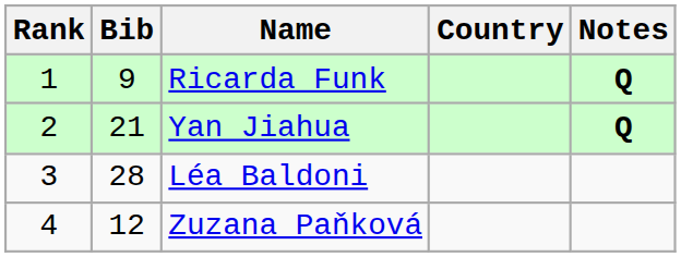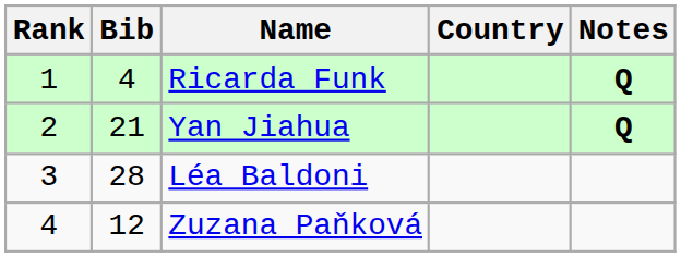 <table class="wikitable" style="text-align:center;">
 <tr>
 <th>Rank</th>
 <th>Bib</th>
 <th>Name</th>
 <th>Country</th>
 <th>Notes</th>
 </tr>
 <tr bgcolor=ccffcc>
 <td>1</td>
-<td>9</td>
+<td>4</td>
 <td align=left><a href='#'>Ricarda Funk</a></td>
 <td align=left></td>
 <td><strong>Q</strong></td>
 </tr>
 <tr bgcolor=ccffcc>
 <td>2</td>
 <td>21</td>
 <td align=left><a href='#'>Yan Jiahua</a></td>
 <td align=left></td>
 <td><strong>Q</strong></td>
 </tr>
 <tr>
 <td>3</td>
 <td>28</td>
 <td align=left><a href='#'>Léa Baldoni</a></td>
 <td align=left></td>
 <td></td>
 </tr>
 <tr>
 <td>4</td>
 <td>12</td>
 <td align=left><a href='#'>Zuzana Paňková</a></td>
 <td align=left></td>
 <td></td>
 </tr>
 </table>
